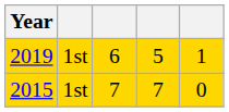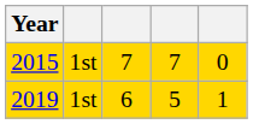 <table class="wikitable" style="text-align: center;">
 <tr>
 <th>Year</th>
 <th></th>
 <th width=25px></th>
 <th width=25px></th>
 <th width=25px></th>
 </tr>
 <tr bgcolor="gold">
+<td style="text-align: left;"> <a href='#'>2015</a></td>
+<td>1st </td>
+<td>7</td>
+<td>7</td>
+<td>0</td>
+</tr>
+<tr bgcolor="gold">
 <td style="text-align: left;"> <a href='#'>2019</a></td>
 <td>1st </td>
 <td>6</td>
 <td>5</td>
 <td>1</td>
 </tr>
-<tr bgcolor="gold">
-<td style="text-align: left;"> <a href='#'>2015</a></td>
-<td>1st </td>
-<td>7</td>
-<td>7</td>
-<td>0</td>
-</tr>
 </table>
